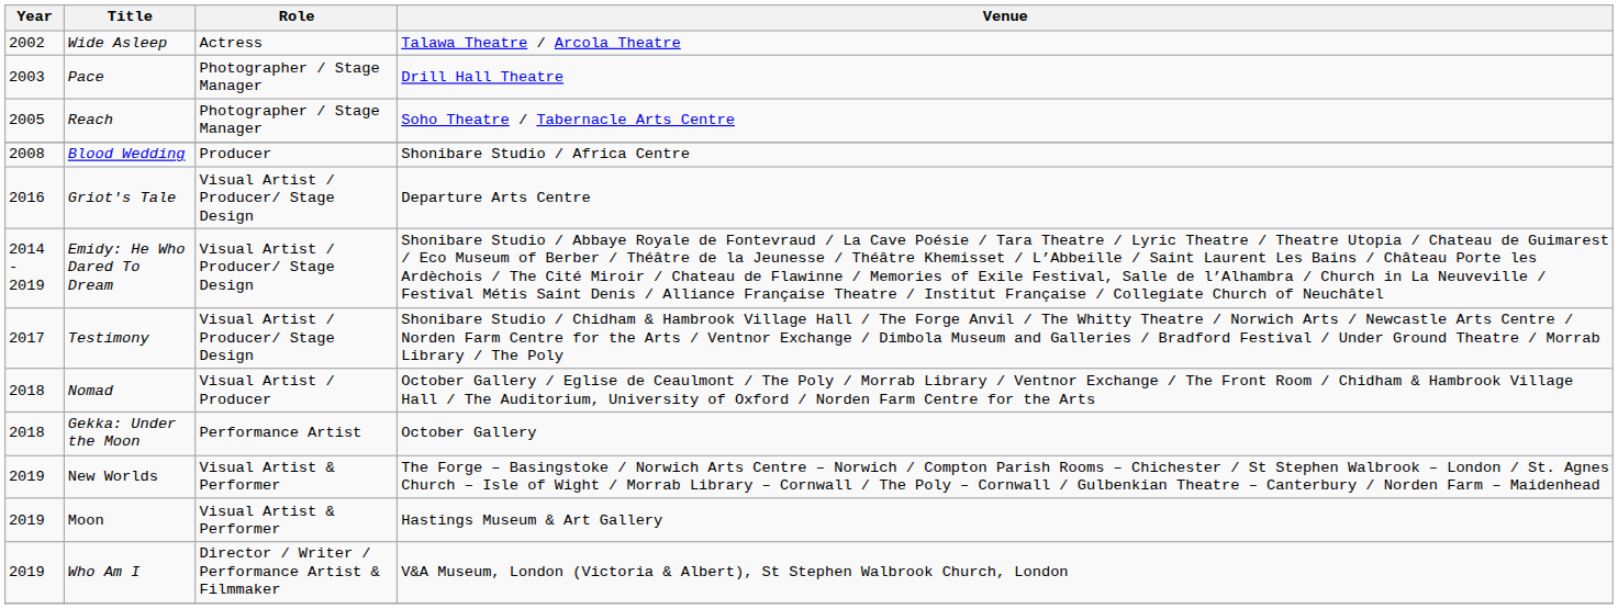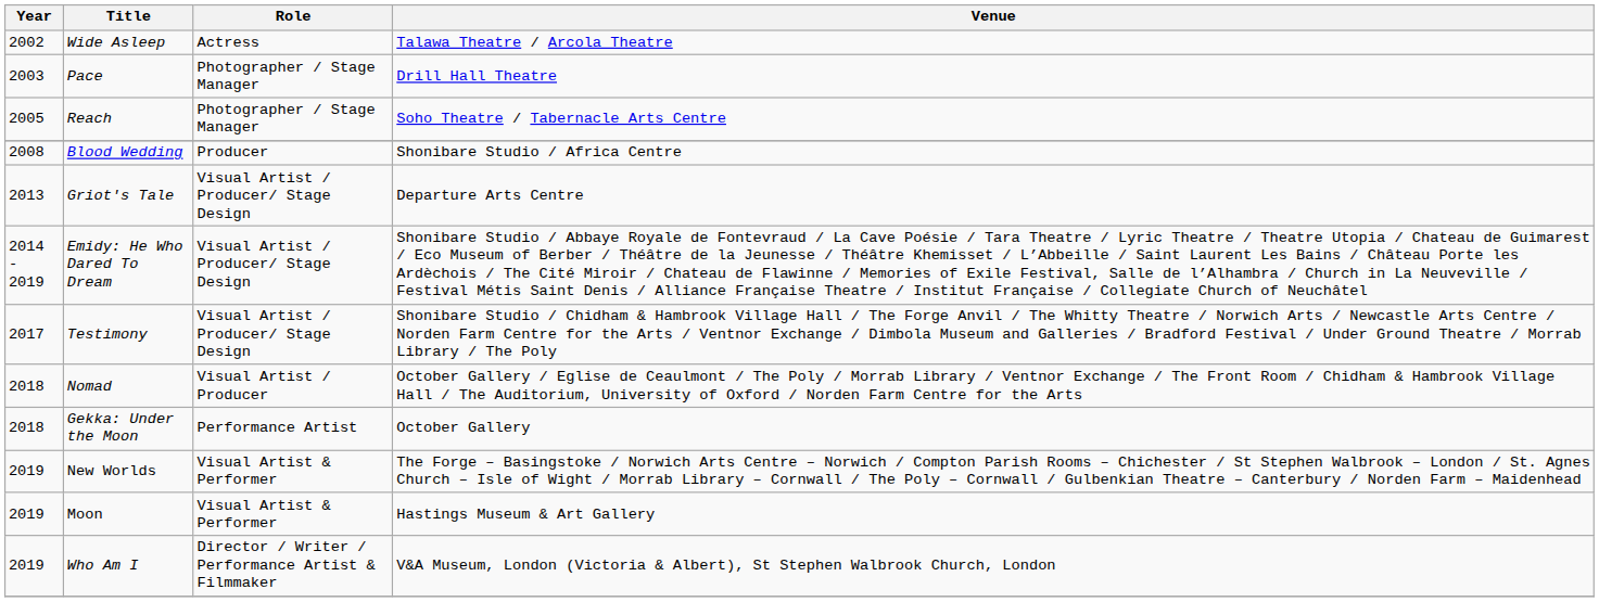 <table class="wikitable" style="font-size: 90%;">
 <tr>
 <th>Year</th>
 <th>Title</th>
 <th>Role</th>
 <th>Venue</th>
 </tr>
 <tr>
 <td rowspan="1">2002</td>
 <td><em>Wide Asleep</em></td>
 <td>Actress</td>
 <td><a href='#'>Talawa Theatre</a> / <a href='#'>Arcola Theatre</a></td>
 </tr>
 <tr>
 <td rowspan="1">2003</td>
 <td><em>Pace</em></td>
 <td>Photographer / Stage Manager</td>
 <td><a href='#'>Drill Hall Theatre</a></td>
 </tr>
 <tr>
 <td rowspan="1">2005</td>
 <td><em>Reach</em></td>
 <td>Photographer / Stage Manager</td>
 <td><a href='#'>Soho Theatre</a> / <a href='#'>Tabernacle Arts Centre</a></td>
 </tr>
 <tr>
 </tr>
 <tr>
 <td rowspan="1">2008</td>
 <td><em><a href='#'>Blood Wedding</a></em></td>
 <td>Producer</td>
 <td>Shonibare Studio / Africa Centre</td>
 </tr>
 <tr>
-<td rowspan="1">2016</td>
+<td rowspan="1">2013</td>
 <td><em>Griot's Tale</em></td>
 <td>Visual Artist / Producer/ Stage Design</td>
 <td>Departure Arts Centre</td>
 </tr>
 <tr>
 <td>2014 - 2019</td>
 <td><em>Emidy: He Who Dared To Dream</em></td>
 <td>Visual Artist / Producer/ Stage Design</td>
 <td>Shonibare Studio / Abbaye Royale de Fontevraud / La Cave Poésie / Tara Theatre / Lyric Theatre / Theatre Utopia /  Chateau de Guimarest / Eco Museum of Berber / Théâtre de la Jeunesse / Théâtre Khemisset / L’Abbeille / Saint Laurent Les Bains / Château Porte les Ardèchois / The Cité Miroir / Chateau de Flawinne / Memories of Exile Festival, Salle de l’Alhambra / Church in La Neuveville / Festival Métis Saint Denis / Alliance Française Theatre / Institut Française / Collegiate Church of Neuchâtel</td>
 </tr>
 <tr>
 <td>2017</td>
 <td><em>Testimony</em></td>
 <td>Visual Artist / Producer/ Stage Design</td>
 <td>Shonibare Studio / Chidham & Hambrook Village Hall / The Forge Anvil / The Whitty Theatre / Norwich Arts / Newcastle Arts Centre / Norden Farm Centre for the Arts / Ventnor Exchange / Dimbola Museum and Galleries / Bradford Festival / Under Ground Theatre / Morrab Library / The Poly</td>
 </tr>
 <tr>
 <td>2018</td>
 <td><em>Nomad</em></td>
 <td>Visual Artist / Producer</td>
 <td>October Gallery / Eglise de Ceaulmont / The Poly / Morrab Library / Ventnor Exchange / The Front Room / Chidham & Hambrook Village Hall / The Auditorium, University of Oxford / Norden Farm Centre for the Arts</td>
 </tr>
 <tr>
 <td>2018</td>
 <td><em>Gekka: Under the Moon</em></td>
 <td>Performance Artist</td>
 <td>October Gallery</td>
 </tr>
 <tr>
 <td>2019</td>
 <td>New Worlds</td>
 <td>Visual Artist & Performer</td>
 <td>The Forge – Basingstoke / Norwich Arts Centre – Norwich / Compton Parish Rooms – Chichester / St Stephen Walbrook – London / St. Agnes Church – Isle of Wight / Morrab Library – Cornwall / The Poly – Cornwall / Gulbenkian Theatre – Canterbury / Norden Farm – Maidenhead</td>
 </tr>
 <tr>
 <td>2019</td>
 <td>Moon</td>
 <td>Visual Artist & Performer</td>
 <td>Hastings Museum & Art Gallery</td>
 </tr>
 <tr>
 <td>2019</td>
 <td><em>Who Am I</em></td>
 <td>Director / Writer / Performance Artist & Filmmaker</td>
 <td>V&A Museum, London (Victoria & Albert), St Stephen Walbrook Church, London</td>
 </tr>
 <tr>
 </tr>
 </table>
